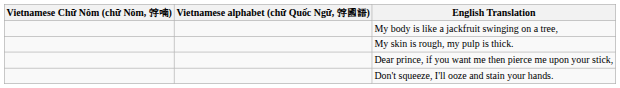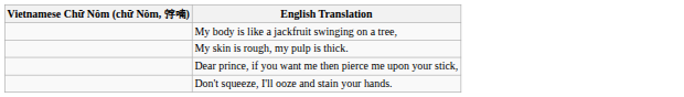 <table class="wikitable">
 <tr>
 <th>Vietnamese Chữ Nôm (chữ Nôm, 𡨸喃)</th>
-<th>Vietnamese alphabet (chữ Quốc Ngữ, 𡨸國語)</th>
 <th>English Translation</th>
 </tr>
 <tr>
-<td></td>
 <td></td>
 <td>My body is like a jackfruit swinging on a tree,</td>
 </tr>
 <tr>
 <td></td>
-<td></td>
 <td>My skin is rough, my pulp is thick.</td>
 </tr>
 <tr>
-<td></td>
 <td></td>
 <td>Dear prince, if you want me then pierce me upon your stick,</td>
 </tr>
 <tr>
 <td></td>
-<td></td>
 <td>Don't squeeze, I'll ooze and stain your hands.</td>
 </tr>
 </table>
